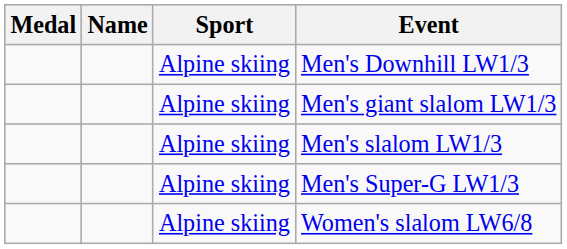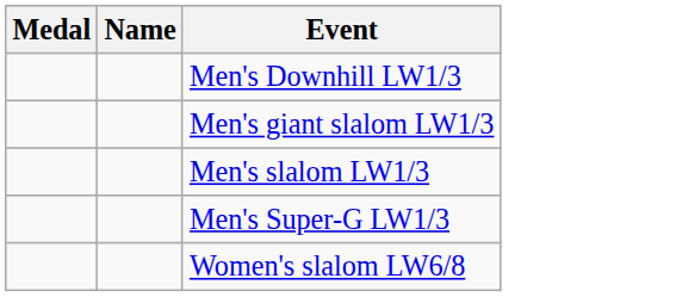 <table class="wikitable sortable" style="font-size:95%">
 <tr>
 <th>Medal</th>
 <th>Name</th>
-<th>Sport</th>
 <th>Event</th>
 </tr>
 <tr>
 <td></td>
 <td></td>
-<td><a href='#'>Alpine skiing</a></td>
 <td><a href='#'>Men's Downhill LW1/3</a></td>
 </tr>
 <tr>
 <td></td>
 <td></td>
-<td><a href='#'>Alpine skiing</a></td>
 <td><a href='#'>Men's giant slalom LW1/3</a></td>
 </tr>
 <tr>
 <td></td>
 <td></td>
-<td><a href='#'>Alpine skiing</a></td>
 <td><a href='#'>Men's slalom LW1/3</a></td>
 </tr>
 <tr>
 <td></td>
 <td></td>
-<td><a href='#'>Alpine skiing</a></td>
 <td><a href='#'>Men's Super-G LW1/3</a></td>
 </tr>
 <tr>
 <td></td>
 <td></td>
-<td><a href='#'>Alpine skiing</a></td>
 <td><a href='#'>Women's slalom LW6/8</a></td>
 </tr>
 </table>
